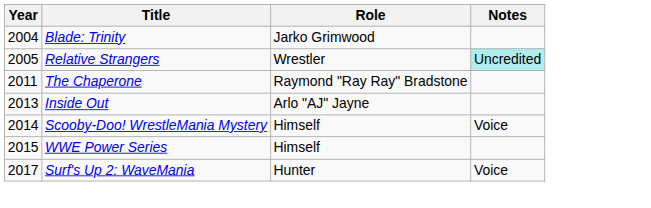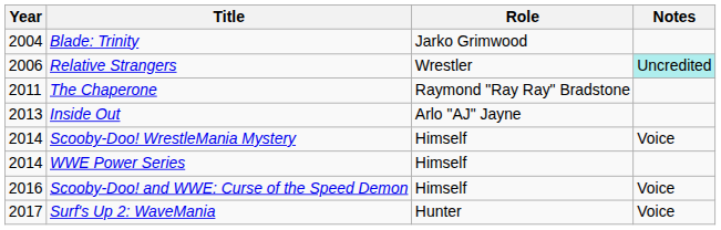 <table class="wikitable sortable">
 <tr>
 <th>Year</th>
 <th>Title</th>
 <th>Role</th>
 <th>Notes</th>
 </tr>
 <tr>
 <td>2004</td>
 <td><em><a href='#'>Blade: Trinity</a></em></td>
 <td>Jarko Grimwood</td>
 <td></td>
 </tr>
 <tr>
-<td>2005</td>
+<td>2006</td>
 <td><em><a href='#'>Relative Strangers</a></em></td>
 <td>Wrestler</td>
 <td style="background: paleturquoise;">Uncredited</td>
 </tr>
 <tr>
 <td>2011</td>
 <td><em><a href='#'>The Chaperone</a></em></td>
 <td>Raymond "Ray Ray" Bradstone</td>
 <td></td>
 </tr>
 <tr>
 <td>2013</td>
 <td><em><a href='#'>Inside Out</a></em></td>
 <td>Arlo "AJ" Jayne</td>
 <td></td>
 </tr>
 <tr>
 <td>2014</td>
 <td><em><a href='#'>Scooby-Doo! WrestleMania Mystery</a></em></td>
 <td>Himself</td>
 <td>Voice</td>
 </tr>
 <tr>
-<td>2015</td>
+<td>2014</td>
 <td><em><a href='#'>WWE Power Series</a></em></td>
 <td>Himself</td>
 <td></td>
+</tr>
+<tr>
+<td>2016</td>
+<td><em><a href='#'>Scooby-Doo! and WWE: Curse of the Speed Demon</a></em></td>
+<td>Himself</td>
+<td>Voice</td>
 </tr>
 <tr>
 <td>2017</td>
 <td><em><a href='#'>Surf's Up 2: WaveMania</a></em></td>
 <td>Hunter</td>
 <td>Voice</td>
 </tr>
 </table>
